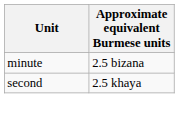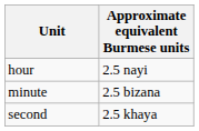 <table class="wikitable">
 <tr>
 <th width="100">Unit</th>
 <th width="100">Approximate equivalent Burmese units</th>
+</tr>
+<tr>
+<td>hour</td>
+<td>2.5 nayi</td>
 </tr>
 <tr>
 <td>minute</td>
 <td>2.5 bizana</td>
 </tr>
 <tr>
 <td>second</td>
 <td>2.5 khaya</td>
 </tr>
 </table>
